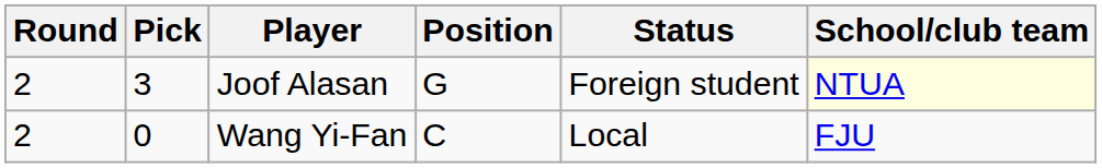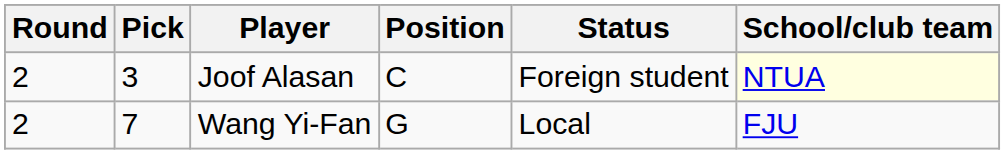 <table class="wikitable">
 <tr>
 <th>Round</th>
 <th>Pick</th>
 <th>Player</th>
 <th>Position</th>
 <th>Status</th>
 <th>School/club team</th>
 </tr>
 <tr>
 <td>2</td>
 <td>3</td>
 <td>Joof Alasan</td>
-<td>G</td>
+<td>C</td>
 <td>Foreign student</td>
 <td style="background: lightyellow;"><a href='#'>NTUA</a></td>
 </tr>
 <tr>
 <td>2</td>
-<td>0</td>
+<td>7</td>
 <td>Wang Yi-Fan</td>
-<td>C</td>
+<td>G</td>
 <td>Local</td>
 <td><a href='#'>FJU</a></td>
 </tr>
 </table>
